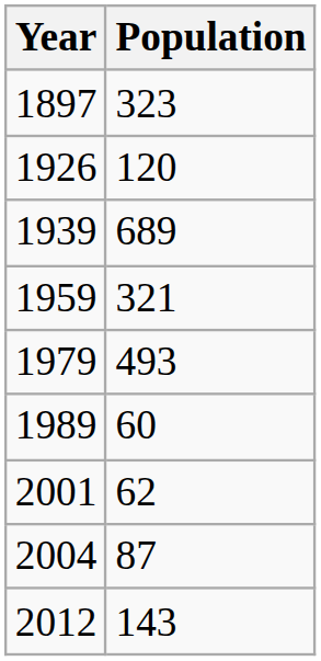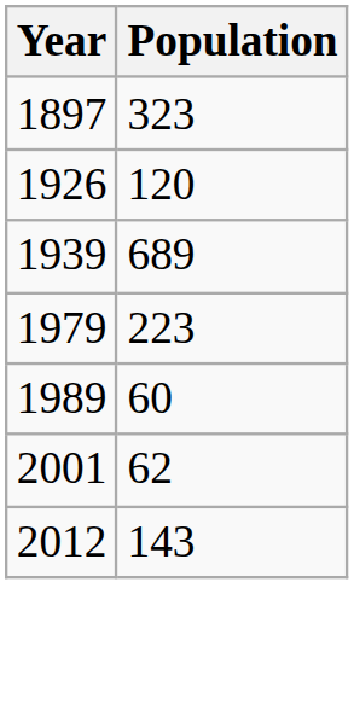 <table class="wikitable sortable">
 <tr>
 <th>Year</th>
 <th>Population</th>
 </tr>
 <tr>
 <td>1897</td>
 <td>323</td>
 </tr>
 <tr>
 <td>1926</td>
 <td>120</td>
 </tr>
 <tr>
 <td>1939</td>
 <td>689</td>
 </tr>
 <tr>
-<td>1959</td>
-<td>321</td>
-</tr>
-<tr>
 <td>1979</td>
-<td>493</td>
+<td>223</td>
 </tr>
 <tr>
 <td>1989</td>
 <td>60</td>
 </tr>
 <tr>
 <td>2001</td>
 <td>62</td>
 </tr>
 <tr>
-<td>2004</td>
-<td>87</td>
-</tr>
-<tr>
 <td>2012</td>
 <td>143</td>
 </tr>
 </table>
